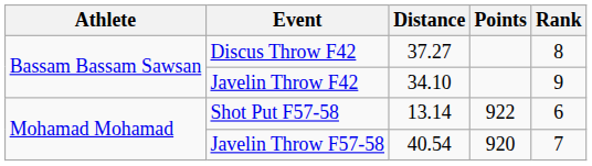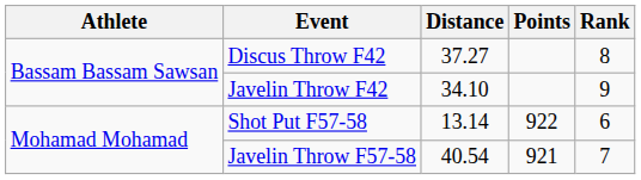 <table class="wikitable">
 <tr>
 <th>Athlete</th>
 <th>Event</th>
 <th>Distance</th>
 <th>Points</th>
 <th>Rank</th>
 </tr>
 <tr align=center>
 <td align=left rowspan=2><a href='#'>Bassam Bassam Sawsan</a></td>
 <td align=left><a href='#'>Discus Throw F42</a></td>
 <td>37.27</td>
 <td></td>
 <td>8</td>
 </tr>
 <tr align=center>
 <td align=left><a href='#'>Javelin Throw F42</a></td>
 <td>34.10</td>
 <td></td>
 <td>9</td>
 </tr>
 <tr align=center>
 <td align=left rowspan=2><a href='#'>Mohamad Mohamad</a></td>
 <td align=left><a href='#'>Shot Put F57-58</a></td>
 <td>13.14</td>
 <td>922</td>
 <td>6</td>
 </tr>
 <tr align=center>
 <td align=left><a href='#'>Javelin Throw F57-58</a></td>
 <td>40.54</td>
-<td>920</td>
+<td>921</td>
 <td>7</td>
 </tr>
 </table>
